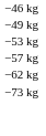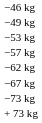 <table>
 <tr>
 <td>−46 kg</td>
 <td></td>
 <td></td>
 <td><br></td>
 </tr>
 <tr>
 <td>−49 kg</td>
 <td></td>
 <td></td>
 <td><br></td>
 </tr>
 <tr>
 <td>−53 kg</td>
 <td></td>
 <td></td>
 <td><br></td>
 </tr>
 <tr>
 <td>−57 kg</td>
 <td></td>
 <td></td>
 <td><br></td>
 </tr>
 <tr>
 <td>−62 kg</td>
 <td></td>
 <td></td>
 <td><br></td>
 </tr>
 <tr>
+<td>−67 kg</td>
+<td></td>
+<td></td>
+<td><br></td>
+</tr>
+<tr>
 <td>−73 kg</td>
 <td></td>
 <td></td>
 <td><br></td>
 </tr>
+<tr>
+<td>+ 73 kg</td>
+<td></td>
+<td></td>
+<td><br></td>
+</tr>
 </table>
